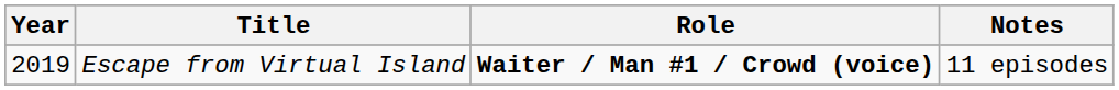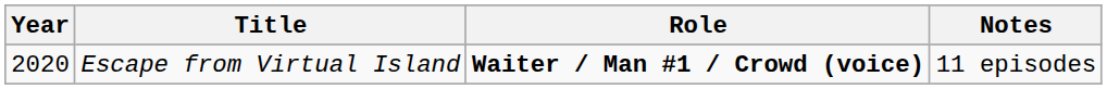 <table class="wikitable sortable">
 <tr>
 <th>Year</th>
 <th>Title</th>
 <th>Role</th>
 <th class="unsortable">Notes</th>
 </tr>
 <tr>
-<td>2019</td>
+<td>2020</td>
 <td><em>Escape from Virtual Island</em></td>
 <td><strong>Waiter / Man #1 / Crowd (voice)</strong></td>
 <td>11 episodes</td>
 </tr>
 </table>
